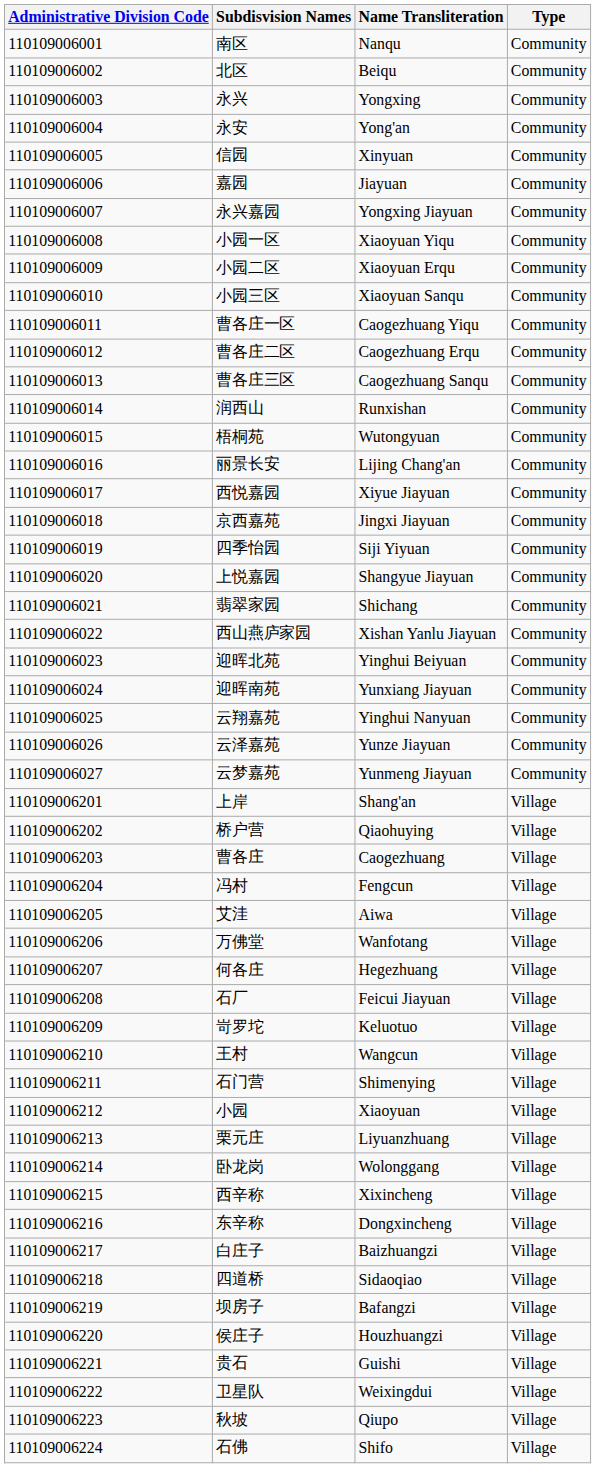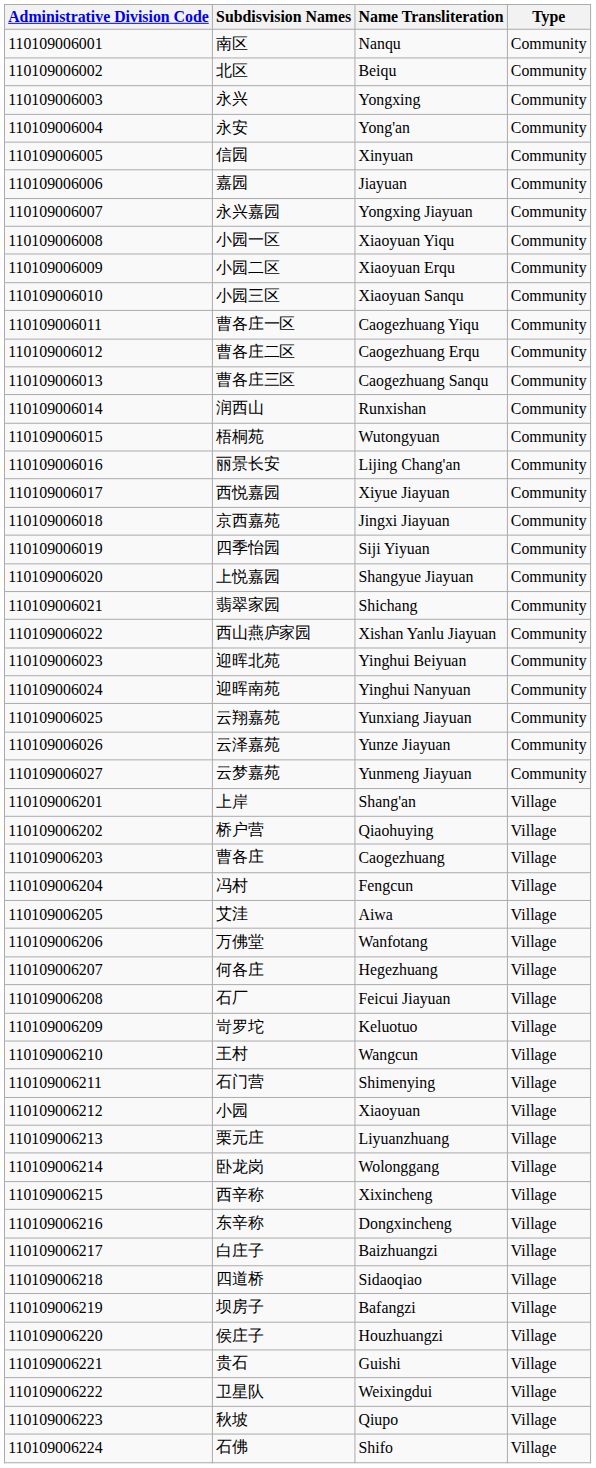 <table class="wikitable sortable">
 <tr>
 <th><a href='#'>Administrative Division Code</a></th>
 <th>Subdisvision Names</th>
 <th>Name Transliteration</th>
 <th>Type</th>
 </tr>
 <tr>
 <td>110109006001</td>
 <td>南区</td>
 <td>Nanqu</td>
 <td>Community</td>
 </tr>
 <tr>
 <td>110109006002</td>
 <td>北区</td>
 <td>Beiqu</td>
 <td>Community</td>
 </tr>
 <tr>
 <td>110109006003</td>
 <td>永兴</td>
 <td>Yongxing</td>
 <td>Community</td>
 </tr>
 <tr>
 <td>110109006004</td>
 <td>永安</td>
 <td>Yong'an</td>
 <td>Community</td>
 </tr>
 <tr>
 <td>110109006005</td>
 <td>信园</td>
 <td>Xinyuan</td>
 <td>Community</td>
 </tr>
 <tr>
 <td>110109006006</td>
 <td>嘉园</td>
 <td>Jiayuan</td>
 <td>Community</td>
 </tr>
 <tr>
 <td>110109006007</td>
 <td>永兴嘉园</td>
 <td>Yongxing Jiayuan</td>
 <td>Community</td>
 </tr>
 <tr>
 <td>110109006008</td>
 <td>小园一区</td>
 <td>Xiaoyuan Yiqu</td>
 <td>Community</td>
 </tr>
 <tr>
 <td>110109006009</td>
 <td>小园二区</td>
 <td>Xiaoyuan Erqu</td>
 <td>Community</td>
 </tr>
 <tr>
 <td>110109006010</td>
 <td>小园三区</td>
 <td>Xiaoyuan Sanqu</td>
 <td>Community</td>
 </tr>
 <tr>
 <td>110109006011</td>
 <td>曹各庄一区</td>
 <td>Caogezhuang Yiqu</td>
 <td>Community</td>
 </tr>
 <tr>
 <td>110109006012</td>
 <td>曹各庄二区</td>
 <td>Caogezhuang Erqu</td>
 <td>Community</td>
 </tr>
 <tr>
 <td>110109006013</td>
 <td>曹各庄三区</td>
 <td>Caogezhuang Sanqu</td>
 <td>Community</td>
 </tr>
 <tr>
 <td>110109006014</td>
 <td>润西山</td>
 <td>Runxishan</td>
 <td>Community</td>
 </tr>
 <tr>
 <td>110109006015</td>
 <td>梧桐苑</td>
 <td>Wutongyuan</td>
 <td>Community</td>
 </tr>
 <tr>
 <td>110109006016</td>
 <td>丽景长安</td>
 <td>Lijing Chang'an</td>
 <td>Community</td>
 </tr>
 <tr>
 <td>110109006017</td>
 <td>西悦嘉园</td>
 <td>Xiyue Jiayuan</td>
 <td>Community</td>
 </tr>
 <tr>
 <td>110109006018</td>
 <td>京西嘉苑</td>
 <td>Jingxi Jiayuan</td>
 <td>Community</td>
 </tr>
 <tr>
 <td>110109006019</td>
 <td>四季怡园</td>
 <td>Siji Yiyuan</td>
 <td>Community</td>
 </tr>
 <tr>
 <td>110109006020</td>
 <td>上悦嘉园</td>
 <td>Shangyue Jiayuan</td>
 <td>Community</td>
 </tr>
 <tr>
 <td>110109006021</td>
 <td>翡翠家园</td>
 <td>Shichang</td>
 <td>Community</td>
 </tr>
 <tr>
 <td>110109006022</td>
 <td>西山燕庐家园</td>
 <td>Xishan Yanlu Jiayuan</td>
 <td>Community</td>
 </tr>
 <tr>
 <td>110109006023</td>
 <td>迎晖北苑</td>
 <td>Yinghui Beiyuan</td>
 <td>Community</td>
 </tr>
 <tr>
 <td>110109006024</td>
 <td>迎晖南苑</td>
-<td>Yunxiang Jiayuan</td>
+<td>Yinghui Nanyuan</td>
 <td>Community</td>
 </tr>
 <tr>
 <td>110109006025</td>
 <td>云翔嘉苑</td>
-<td>Yinghui Nanyuan</td>
+<td>Yunxiang Jiayuan</td>
 <td>Community</td>
 </tr>
 <tr>
 <td>110109006026</td>
 <td>云泽嘉苑</td>
 <td>Yunze Jiayuan</td>
 <td>Community</td>
 </tr>
 <tr>
 <td>110109006027</td>
 <td>云梦嘉苑</td>
 <td>Yunmeng Jiayuan</td>
 <td>Community</td>
 </tr>
 <tr>
 <td>110109006201</td>
 <td>上岸</td>
 <td>Shang'an</td>
 <td>Village</td>
 </tr>
 <tr>
 <td>110109006202</td>
 <td>桥户营</td>
 <td>Qiaohuying</td>
 <td>Village</td>
 </tr>
 <tr>
 <td>110109006203</td>
 <td>曹各庄</td>
 <td>Caogezhuang</td>
 <td>Village</td>
 </tr>
 <tr>
 <td>110109006204</td>
 <td>冯村</td>
 <td>Fengcun</td>
 <td>Village</td>
 </tr>
 <tr>
 <td>110109006205</td>
 <td>艾洼</td>
 <td>Aiwa</td>
 <td>Village</td>
 </tr>
 <tr>
 <td>110109006206</td>
 <td>万佛堂</td>
 <td>Wanfotang</td>
 <td>Village</td>
 </tr>
 <tr>
 <td>110109006207</td>
 <td>何各庄</td>
 <td>Hegezhuang</td>
 <td>Village</td>
 </tr>
 <tr>
 <td>110109006208</td>
 <td>石厂</td>
 <td>Feicui Jiayuan</td>
 <td>Village</td>
 </tr>
 <tr>
 <td>110109006209</td>
 <td>岢罗坨</td>
 <td>Keluotuo</td>
 <td>Village</td>
 </tr>
 <tr>
 <td>110109006210</td>
 <td>王村</td>
 <td>Wangcun</td>
 <td>Village</td>
 </tr>
 <tr>
 <td>110109006211</td>
 <td>石门营</td>
 <td>Shimenying</td>
 <td>Village</td>
 </tr>
 <tr>
 <td>110109006212</td>
 <td>小园</td>
 <td>Xiaoyuan</td>
 <td>Village</td>
 </tr>
 <tr>
 <td>110109006213</td>
 <td>栗元庄</td>
 <td>Liyuanzhuang</td>
 <td>Village</td>
 </tr>
 <tr>
 <td>110109006214</td>
 <td>卧龙岗</td>
 <td>Wolonggang</td>
 <td>Village</td>
 </tr>
 <tr>
 <td>110109006215</td>
 <td>西辛称</td>
 <td>Xixincheng</td>
 <td>Village</td>
 </tr>
 <tr>
 <td>110109006216</td>
 <td>东辛称</td>
 <td>Dongxincheng</td>
 <td>Village</td>
 </tr>
 <tr>
 <td>110109006217</td>
 <td>白庄子</td>
 <td>Baizhuangzi</td>
 <td>Village</td>
 </tr>
 <tr>
 <td>110109006218</td>
 <td>四道桥</td>
 <td>Sidaoqiao</td>
 <td>Village</td>
 </tr>
 <tr>
 <td>110109006219</td>
 <td>坝房子</td>
 <td>Bafangzi</td>
 <td>Village</td>
 </tr>
 <tr>
 <td>110109006220</td>
 <td>侯庄子</td>
 <td>Houzhuangzi</td>
 <td>Village</td>
 </tr>
 <tr>
 <td>110109006221</td>
 <td>贵石</td>
 <td>Guishi</td>
 <td>Village</td>
 </tr>
 <tr>
 <td>110109006222</td>
 <td>卫星队</td>
 <td>Weixingdui</td>
 <td>Village</td>
 </tr>
 <tr>
 <td>110109006223</td>
 <td>秋坡</td>
 <td>Qiupo</td>
 <td>Village</td>
 </tr>
 <tr>
 <td>110109006224</td>
 <td>石佛</td>
 <td>Shifo</td>
 <td>Village</td>
 </tr>
 </table>
